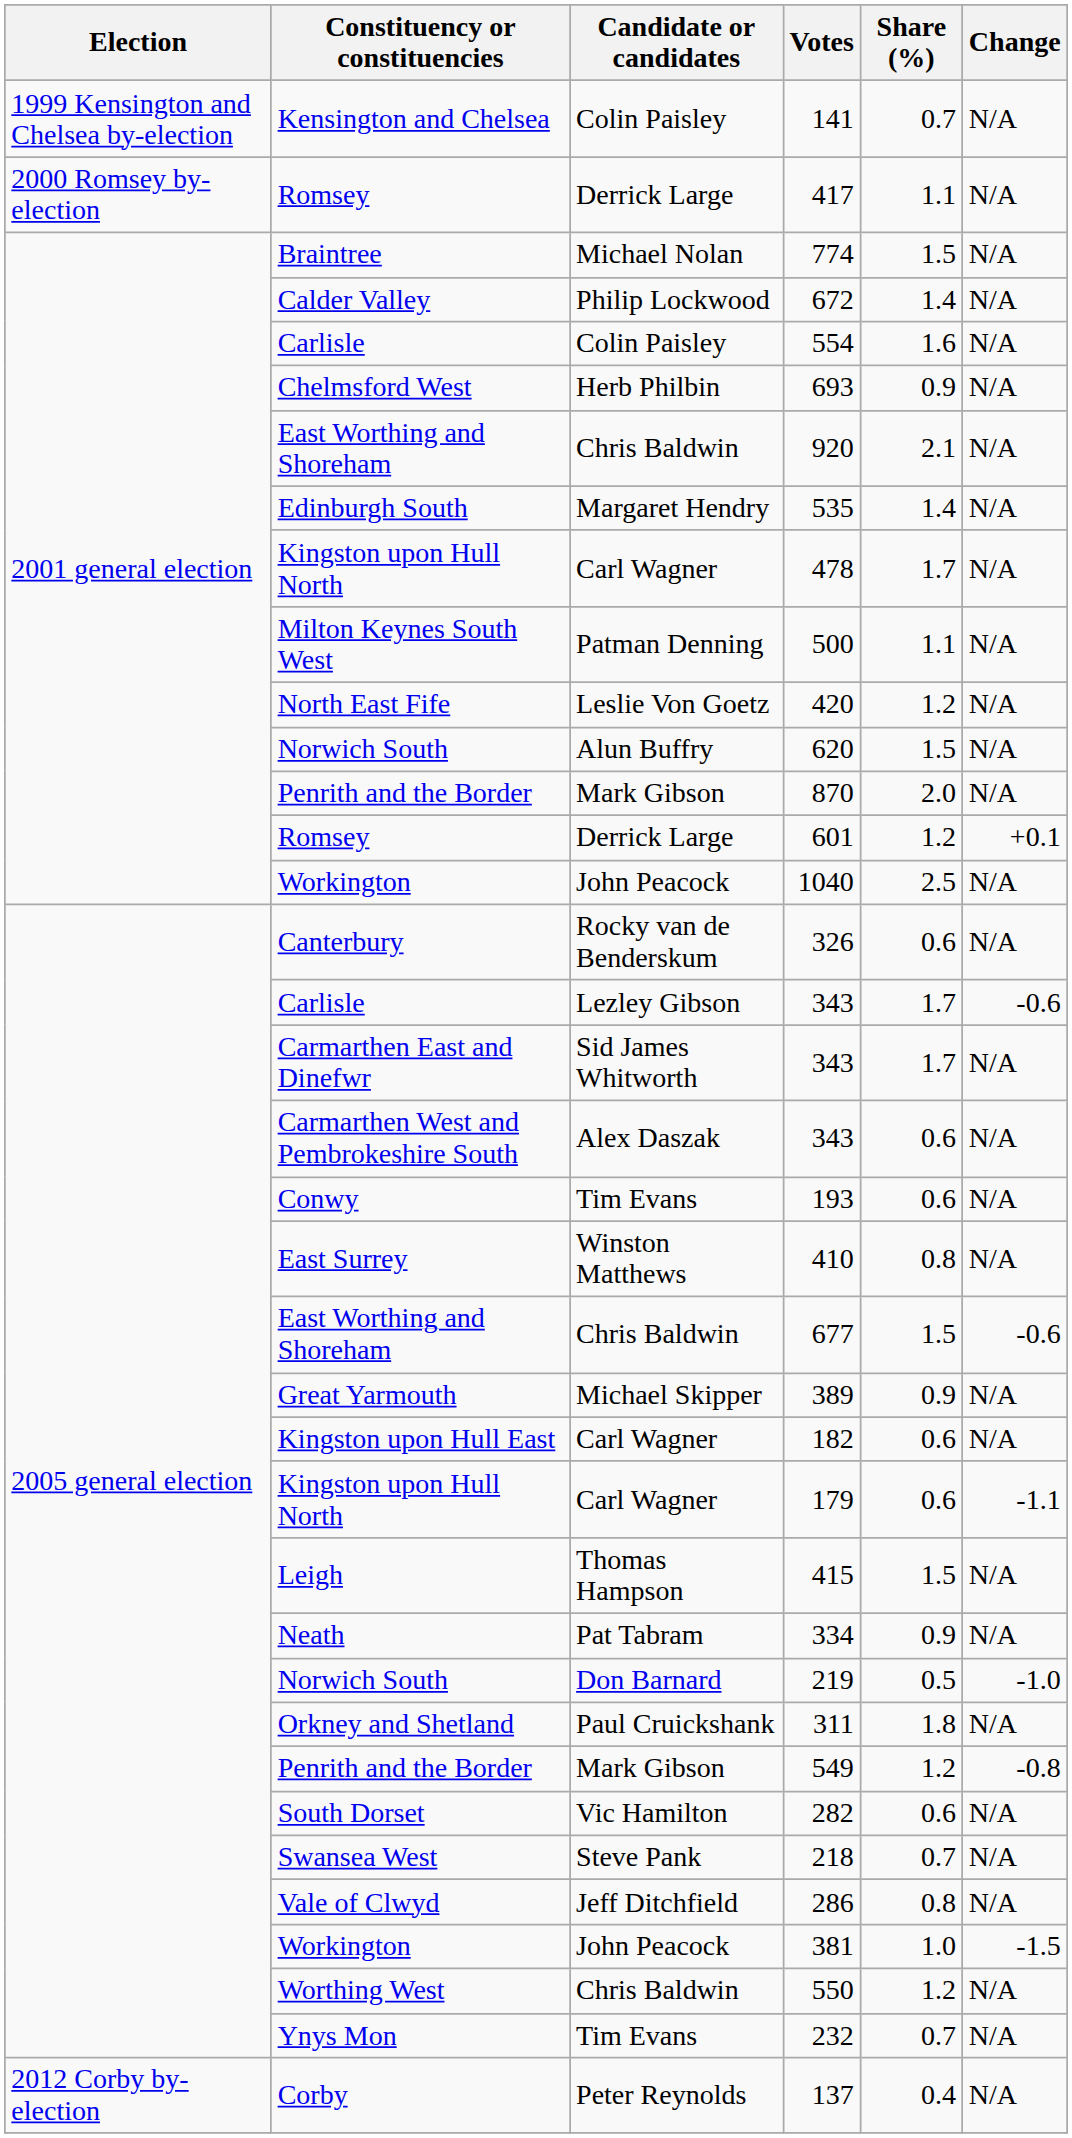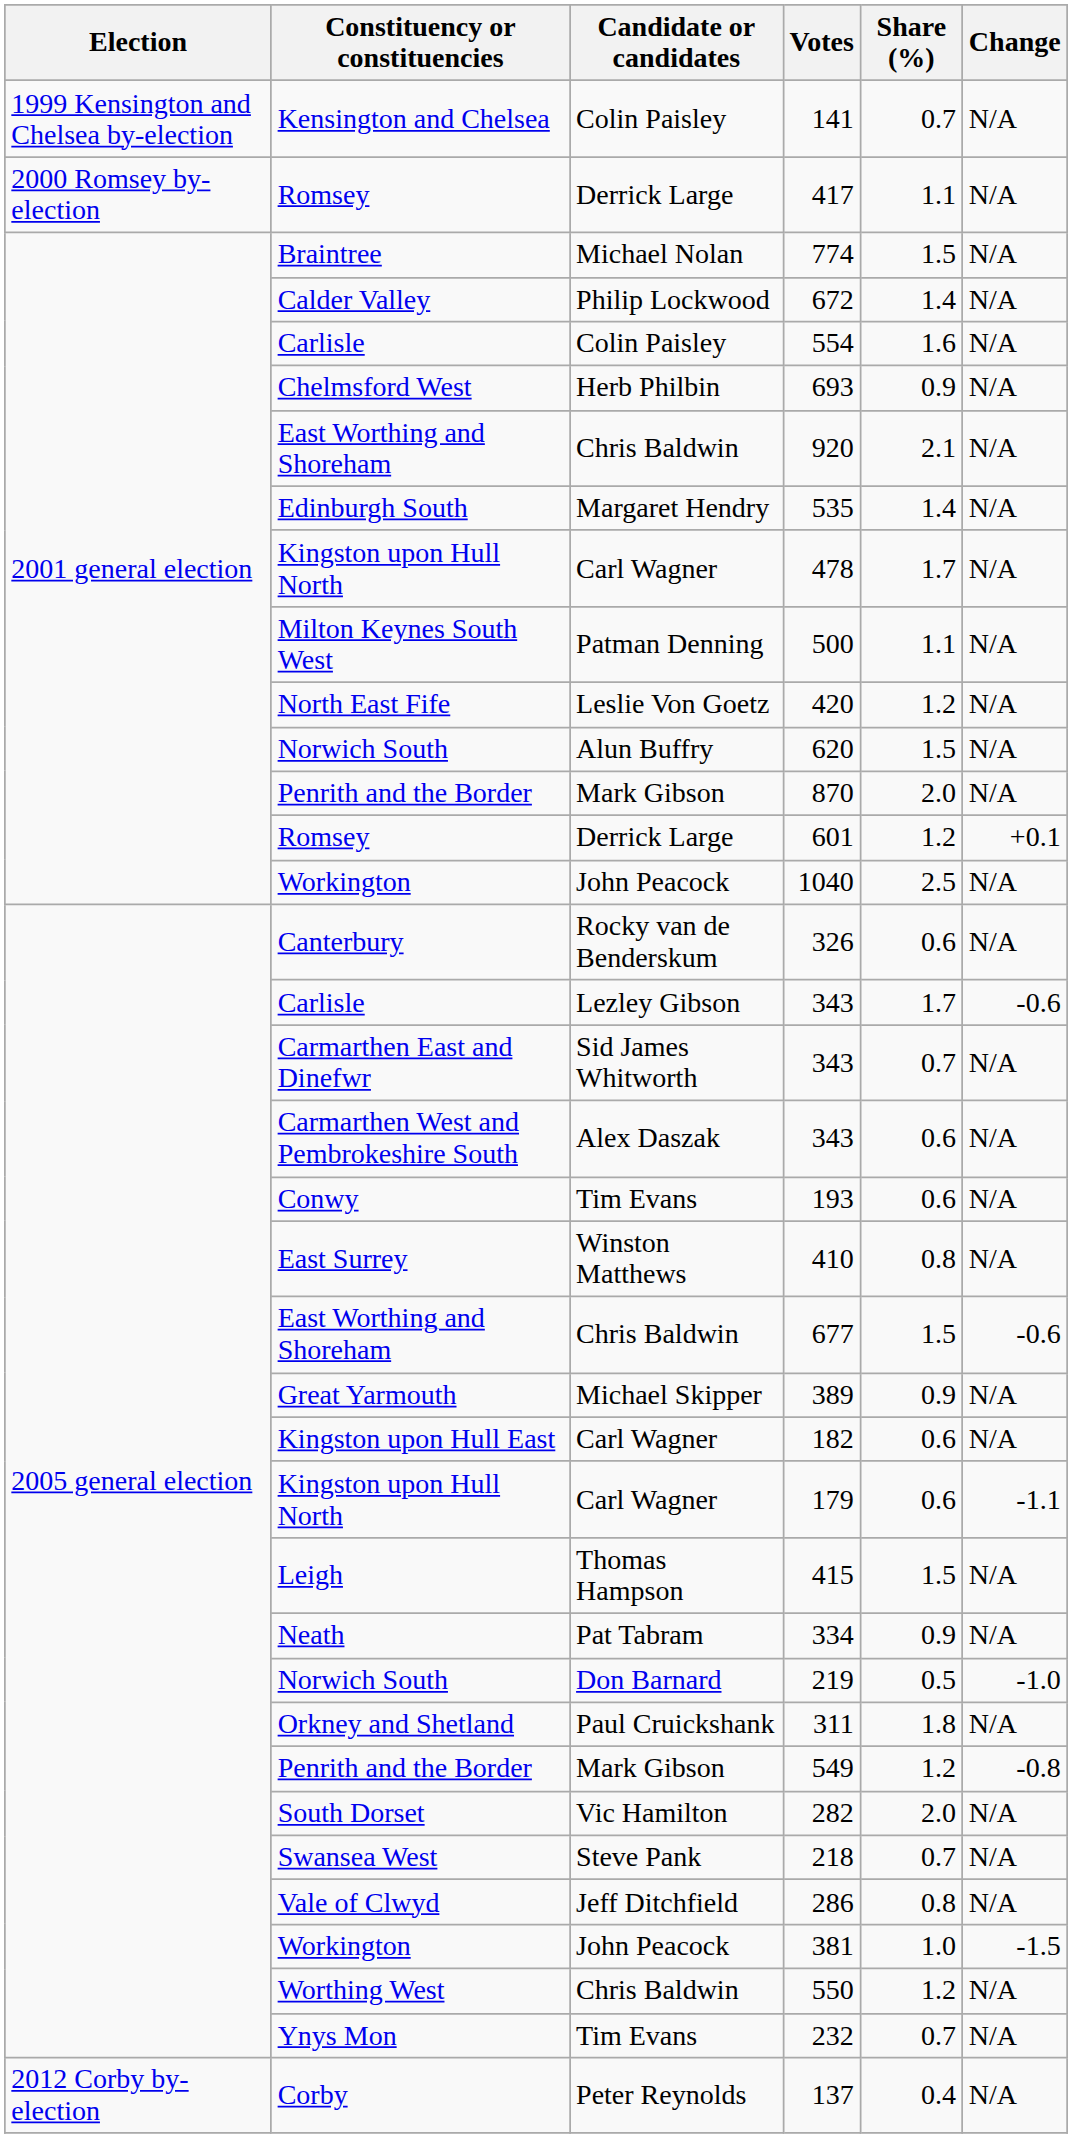 <table class="wikitable sortable">
 <tr>
 <th>Election</th>
 <th>Constituency or constituencies</th>
 <th>Candidate or candidates</th>
 <th align=right>Votes</th>
 <th align=right>Share (%)</th>
 <th align=right>Change</th>
 </tr>
 <tr>
 <td><a href='#'>1999 Kensington and Chelsea by-election</a></td>
 <td><a href='#'>Kensington and Chelsea</a></td>
 <td>Colin Paisley</td>
 <td align=right>141</td>
 <td align=right>0.7</td>
 <td>N/A</td>
 </tr>
 <tr>
 <td><a href='#'>2000 Romsey by-election</a></td>
 <td><a href='#'>Romsey</a></td>
 <td>Derrick Large</td>
 <td align=right>417</td>
 <td align=right>1.1</td>
 <td>N/A</td>
 </tr>
 <tr>
 <td rowspan=13><a href='#'>2001 general election</a></td>
 <td><a href='#'>Braintree</a></td>
 <td>Michael Nolan</td>
 <td align=right>774</td>
 <td align=right>1.5</td>
 <td>N/A</td>
 </tr>
 <tr>
 <td><a href='#'>Calder Valley</a></td>
 <td>Philip Lockwood</td>
 <td align=right>672</td>
 <td align=right>1.4</td>
 <td>N/A</td>
 </tr>
 <tr>
 <td><a href='#'>Carlisle</a></td>
 <td>Colin Paisley</td>
 <td align=right>554</td>
 <td align=right>1.6</td>
 <td>N/A</td>
 </tr>
 <tr>
 <td><a href='#'>Chelmsford West</a></td>
 <td>Herb Philbin</td>
 <td align=right>693</td>
 <td align=right>0.9</td>
 <td>N/A</td>
 </tr>
 <tr>
 <td><a href='#'>East Worthing and Shoreham</a></td>
 <td>Chris Baldwin</td>
 <td align=right>920</td>
 <td align=right>2.1</td>
 <td>N/A</td>
 </tr>
 <tr>
 <td><a href='#'>Edinburgh South</a></td>
 <td>Margaret Hendry</td>
 <td align=right>535</td>
 <td align=right>1.4</td>
 <td>N/A</td>
 </tr>
 <tr>
 <td><a href='#'>Kingston upon Hull North</a></td>
 <td>Carl Wagner</td>
 <td align=right>478</td>
 <td align=right>1.7</td>
 <td>N/A</td>
 </tr>
 <tr>
 <td><a href='#'>Milton Keynes South West</a></td>
 <td>Patman Denning</td>
 <td align=right>500</td>
 <td align=right>1.1</td>
 <td>N/A</td>
 </tr>
 <tr>
 <td><a href='#'>North East Fife</a></td>
 <td>Leslie Von Goetz</td>
 <td align=right>420</td>
 <td align=right>1.2</td>
 <td>N/A</td>
 </tr>
 <tr>
 <td><a href='#'>Norwich South</a></td>
 <td>Alun Buffry</td>
 <td align=right>620</td>
 <td align=right>1.5</td>
 <td>N/A</td>
 </tr>
 <tr>
 <td><a href='#'>Penrith and the Border</a></td>
 <td>Mark Gibson</td>
 <td align=right>870</td>
 <td align=right>2.0</td>
 <td>N/A</td>
 </tr>
 <tr>
 <td><a href='#'>Romsey</a></td>
 <td>Derrick Large</td>
 <td align=right>601</td>
 <td align=right>1.2</td>
 <td align=right>+0.1</td>
 </tr>
 <tr>
 <td><a href='#'>Workington</a></td>
 <td>John Peacock</td>
 <td align=right>1040</td>
 <td align=right>2.5</td>
 <td>N/A</td>
 </tr>
 <tr>
 <td rowspan=21><a href='#'>2005 general election</a></td>
 <td><a href='#'>Canterbury</a></td>
 <td>Rocky van de Benderskum</td>
 <td align=right>326</td>
 <td align=right>0.6</td>
 <td>N/A</td>
 </tr>
 <tr>
 <td><a href='#'>Carlisle</a></td>
 <td>Lezley Gibson</td>
 <td align=right>343</td>
 <td align=right>1.7</td>
 <td align=right>-0.6</td>
 </tr>
 <tr>
 <td><a href='#'>Carmarthen East and Dinefwr</a></td>
 <td>Sid James Whitworth</td>
 <td align=right>343</td>
-<td align=right>1.7</td>
+<td align=right>0.7</td>
 <td>N/A</td>
 </tr>
 <tr>
 <td><a href='#'>Carmarthen West and Pembrokeshire South</a></td>
 <td>Alex Daszak</td>
 <td align=right>343</td>
 <td align=right>0.6</td>
 <td>N/A</td>
 </tr>
 <tr>
 <td><a href='#'>Conwy</a></td>
 <td>Tim Evans</td>
 <td align=right>193</td>
 <td align=right>0.6</td>
 <td>N/A</td>
 </tr>
 <tr>
 <td><a href='#'>East Surrey</a></td>
 <td>Winston Matthews</td>
 <td align=right>410</td>
 <td align=right>0.8</td>
 <td>N/A</td>
 </tr>
 <tr>
 <td><a href='#'>East Worthing and Shoreham</a></td>
 <td>Chris Baldwin</td>
 <td align=right>677</td>
 <td align=right>1.5</td>
 <td align=right>-0.6</td>
 </tr>
 <tr>
 <td><a href='#'>Great Yarmouth</a></td>
 <td>Michael Skipper</td>
 <td align=right>389</td>
 <td align=right>0.9</td>
 <td>N/A</td>
 </tr>
 <tr>
 <td><a href='#'>Kingston upon Hull East</a></td>
 <td>Carl Wagner</td>
 <td align=right>182</td>
 <td align=right>0.6</td>
 <td>N/A</td>
 </tr>
 <tr>
 <td><a href='#'>Kingston upon Hull North</a></td>
 <td>Carl Wagner</td>
 <td align=right>179</td>
 <td align=right>0.6</td>
 <td align=right>-1.1</td>
 </tr>
 <tr>
 <td><a href='#'>Leigh</a></td>
 <td>Thomas Hampson</td>
 <td align=right>415</td>
 <td align=right>1.5</td>
 <td>N/A</td>
 </tr>
 <tr>
 <td><a href='#'>Neath</a></td>
 <td>Pat Tabram</td>
 <td align=right>334</td>
 <td align=right>0.9</td>
 <td>N/A</td>
 </tr>
 <tr>
 <td><a href='#'>Norwich South</a></td>
 <td><a href='#'>Don Barnard</a></td>
 <td align=right>219</td>
 <td align=right>0.5</td>
 <td align=right>-1.0</td>
 </tr>
 <tr>
 <td><a href='#'>Orkney and Shetland</a></td>
 <td>Paul Cruickshank</td>
 <td align=right>311</td>
 <td align=right>1.8</td>
 <td>N/A</td>
 </tr>
 <tr>
 <td><a href='#'>Penrith and the Border</a></td>
 <td>Mark Gibson</td>
 <td align=right>549</td>
 <td align=right>1.2</td>
 <td align=right>-0.8</td>
 </tr>
 <tr>
 <td><a href='#'>South Dorset</a></td>
 <td>Vic Hamilton</td>
 <td align=right>282</td>
-<td align=right>0.6</td>
+<td align=right>2.0</td>
 <td>N/A</td>
 </tr>
 <tr>
 <td><a href='#'>Swansea West</a></td>
 <td>Steve Pank</td>
 <td align=right>218</td>
 <td align=right>0.7</td>
 <td>N/A</td>
 </tr>
 <tr>
 <td><a href='#'>Vale of Clwyd</a></td>
 <td>Jeff Ditchfield</td>
 <td align=right>286</td>
 <td align=right>0.8</td>
 <td>N/A</td>
 </tr>
 <tr>
 <td><a href='#'>Workington</a></td>
 <td>John Peacock</td>
 <td align=right>381</td>
 <td align=right>1.0</td>
 <td align=right>-1.5</td>
 </tr>
 <tr>
 <td><a href='#'>Worthing West</a></td>
 <td>Chris Baldwin</td>
 <td align=right>550</td>
 <td align=right>1.2</td>
 <td>N/A</td>
 </tr>
 <tr>
 <td><a href='#'>Ynys Mon</a></td>
 <td>Tim Evans</td>
 <td align=right>232</td>
 <td align=right>0.7</td>
 <td>N/A</td>
 </tr>
 <tr>
 <td rowspan=1><a href='#'>2012 Corby by-election</a></td>
 <td><a href='#'>Corby</a></td>
 <td>Peter Reynolds</td>
 <td align=right>137</td>
 <td align=right>0.4</td>
 <td>N/A</td>
 </tr>
 </table>
